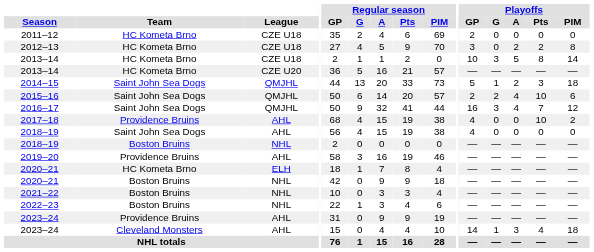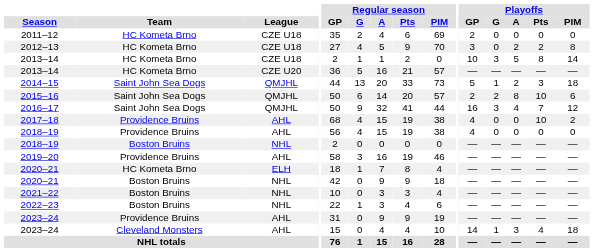 <table border="0" cellpadding="1" cellspacing="0" style="text-align:center; width:60em">
 <tr bgcolor="#e0e0e0">
 <th colspan="3" bgcolor="#ffffff"></th>
 <th rowspan="99" bgcolor="#ffffff"></th>
 <th colspan="5"><a href='#'>Regular season</a></th>
 <th rowspan="99" bgcolor="#ffffff"></th>
 <th colspan="5"><a href='#'>Playoffs</a></th>
 </tr>
 <tr bgcolor="#e0e0e0">
 <th><a href='#'>Season</a></th>
 <th>Team</th>
 <th>League</th>
 <th>GP</th>
 <th><a href='#'>G</a></th>
 <th><a href='#'>A</a></th>
 <th><a href='#'>Pts</a></th>
 <th><a href='#'>PIM</a></th>
 <th>GP</th>
 <th>G</th>
 <th>A</th>
 <th>Pts</th>
 <th>PIM</th>
 </tr>
 <tr>
 <td>2011–12</td>
 <td><a href='#'>HC Kometa Brno</a></td>
 <td>CZE U18</td>
 <td>35</td>
 <td>2</td>
 <td>4</td>
 <td>6</td>
 <td>69</td>
 <td>2</td>
 <td>0</td>
 <td>0</td>
 <td>0</td>
 <td>0</td>
 </tr>
 <tr bgcolor="#f0f0f0">
 <td>2012–13</td>
 <td>HC Kometa Brno</td>
 <td>CZE U18</td>
 <td>27</td>
 <td>4</td>
 <td>5</td>
 <td>9</td>
 <td>70</td>
 <td>3</td>
 <td>0</td>
 <td>2</td>
 <td>2</td>
 <td>8</td>
 </tr>
 <tr>
 <td>2013–14</td>
 <td>HC Kometa Brno</td>
 <td>CZE U18</td>
 <td>2</td>
 <td>1</td>
 <td>1</td>
 <td>2</td>
 <td>0</td>
 <td>10</td>
 <td>3</td>
 <td>5</td>
 <td>8</td>
 <td>14</td>
 </tr>
 <tr bgcolor="#f0f0f0">
 <td>2013–14</td>
 <td>HC Kometa Brno</td>
 <td>CZE U20</td>
 <td>36</td>
 <td>5</td>
 <td>16</td>
 <td>21</td>
 <td>57</td>
 <td>—</td>
 <td>—</td>
 <td>—</td>
 <td>—</td>
 <td>—</td>
 </tr>
 <tr>
 <td><a href='#'>2014–15</a></td>
 <td><a href='#'>Saint John Sea Dogs</a></td>
 <td><a href='#'>QMJHL</a></td>
 <td>44</td>
 <td>13</td>
 <td>20</td>
 <td>33</td>
 <td>73</td>
 <td>5</td>
 <td>1</td>
 <td>2</td>
 <td>3</td>
 <td>18</td>
 </tr>
 <tr bgcolor="#f0f0f0">
 <td><a href='#'>2015–16</a></td>
 <td>Saint John Sea Dogs</td>
 <td>QMJHL</td>
 <td>50</td>
 <td>6</td>
 <td>14</td>
 <td>20</td>
 <td>57</td>
 <td>2</td>
 <td>2</td>
-<td>4</td>
+<td>8</td>
 <td>10</td>
 <td>6</td>
 </tr>
 <tr>
 <td><a href='#'>2016–17</a></td>
 <td>Saint John Sea Dogs</td>
 <td>QMJHL</td>
 <td>50</td>
 <td>9</td>
 <td>32</td>
 <td>41</td>
 <td>44</td>
 <td>16</td>
 <td>3</td>
 <td>4</td>
 <td>7</td>
 <td>12</td>
 </tr>
 <tr bgcolor="#f0f0f0">
 <td><a href='#'>2017–18</a></td>
 <td><a href='#'>Providence Bruins</a></td>
 <td><a href='#'>AHL</a></td>
 <td>68</td>
 <td>4</td>
 <td>15</td>
 <td>19</td>
 <td>38</td>
 <td>4</td>
 <td>0</td>
 <td>0</td>
 <td>10</td>
 <td>2</td>
 </tr>
 <tr>
 <td><a href='#'>2018–19</a></td>
-<td>Saint John Sea Dogs</td>
+<td>Providence Bruins</td>
 <td>AHL</td>
 <td>56</td>
 <td>4</td>
 <td>15</td>
 <td>19</td>
 <td>38</td>
 <td>4</td>
 <td>0</td>
 <td>0</td>
 <td>0</td>
 <td>0</td>
 </tr>
 <tr bgcolor="#f0f0f0">
 <td><a href='#'>2018–19</a></td>
 <td><a href='#'>Boston Bruins</a></td>
 <td><a href='#'>NHL</a></td>
 <td>2</td>
 <td>0</td>
 <td>0</td>
 <td>0</td>
 <td>0</td>
 <td>—</td>
 <td>—</td>
 <td>—</td>
 <td>—</td>
 <td>—</td>
 </tr>
 <tr>
 <td><a href='#'>2019–20</a></td>
 <td>Providence Bruins</td>
 <td>AHL</td>
 <td>58</td>
 <td>3</td>
 <td>16</td>
 <td>19</td>
 <td>46</td>
 <td>—</td>
 <td>—</td>
 <td>—</td>
 <td>—</td>
 <td>—</td>
 </tr>
 <tr bgcolor="#f0f0f0">
 <td><a href='#'>2020–21</a></td>
 <td>HC Kometa Brno</td>
 <td><a href='#'>ELH</a></td>
 <td>18</td>
 <td>1</td>
 <td>7</td>
 <td>8</td>
 <td>4</td>
 <td>—</td>
 <td>—</td>
 <td>—</td>
 <td>—</td>
 <td>—</td>
 </tr>
 <tr>
 <td><a href='#'>2020–21</a></td>
 <td>Boston Bruins</td>
 <td>NHL</td>
 <td>42</td>
 <td>0</td>
 <td>9</td>
 <td>9</td>
 <td>18</td>
 <td>—</td>
 <td>—</td>
 <td>—</td>
 <td>—</td>
 <td>—</td>
 </tr>
 <tr bgcolor="#f0f0f0">
 <td><a href='#'>2021–22</a></td>
 <td>Boston Bruins</td>
 <td>NHL</td>
 <td>10</td>
 <td>0</td>
 <td>3</td>
 <td>3</td>
 <td>4</td>
 <td>—</td>
 <td>—</td>
 <td>—</td>
 <td>—</td>
 <td>—</td>
 </tr>
 <tr>
 <td><a href='#'>2022–23</a></td>
 <td>Boston Bruins</td>
 <td>NHL</td>
 <td>22</td>
 <td>1</td>
 <td>3</td>
 <td>4</td>
 <td>6</td>
 <td>—</td>
 <td>—</td>
 <td>—</td>
 <td>—</td>
 <td>—</td>
 </tr>
 <tr bgcolor="#f0f0f0">
 <td><a href='#'>2023–24</a></td>
 <td>Providence Bruins</td>
 <td>AHL</td>
 <td>31</td>
 <td>0</td>
 <td>9</td>
 <td>9</td>
 <td>19</td>
 <td>—</td>
 <td>—</td>
 <td>—</td>
 <td>—</td>
 <td>—</td>
 </tr>
 <tr>
 <td>2023–24</td>
 <td><a href='#'>Cleveland Monsters</a></td>
 <td>AHL</td>
 <td>15</td>
 <td>0</td>
 <td>4</td>
 <td>4</td>
 <td>10</td>
 <td>14</td>
 <td>1</td>
 <td>3</td>
 <td>4</td>
 <td>18</td>
 </tr>
 <tr bgcolor="#e0e0e0">
 <th colspan="3">NHL totals</th>
 <th>76</th>
 <th>1</th>
 <th>15</th>
 <th>16</th>
 <th>28</th>
 <th>—</th>
 <th>—</th>
 <th>—</th>
 <th>—</th>
 <th>—</th>
 </tr>
 </table>
